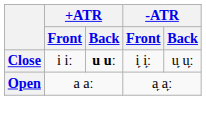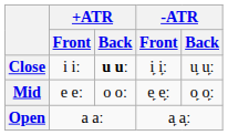 <table class="wikitable" style="text-align:center">
 <tr>
 <th rowspan="2"></th>
 <th colspan="2"><a href='#'>+ATR</a></th>
 <th colspan="2"><a href='#'>-ATR</a></th>
 </tr>
 <tr>
 <th><a href='#'>Front</a></th>
 <th><a href='#'>Back</a></th>
 <th><a href='#'>Front</a></th>
 <th><a href='#'>Back</a></th>
 </tr>
 <tr align="center">
 <th><a href='#'>Close</a></th>
 <td>i iː</td>
 <td><strong>u uː</strong></td>
 <td>i̙ i̙ː</td>
 <td>u̙ u̙ː</td>
 </tr>
+<tr>
+<th><a href='#'>Mid</a></th>
+<td>e eː</td>
+<td>o oː</td>
+<td>e̙ e̙ː</td>
+<td>o̙ o̙ː</td>
+</tr>
 <tr align="center">
 <th><a href='#'>Open</a></th>
 <td colspan="2">a aː</td>
 <td colspan="2">a̙ a̙ː</td>
 </tr>
 </table>
